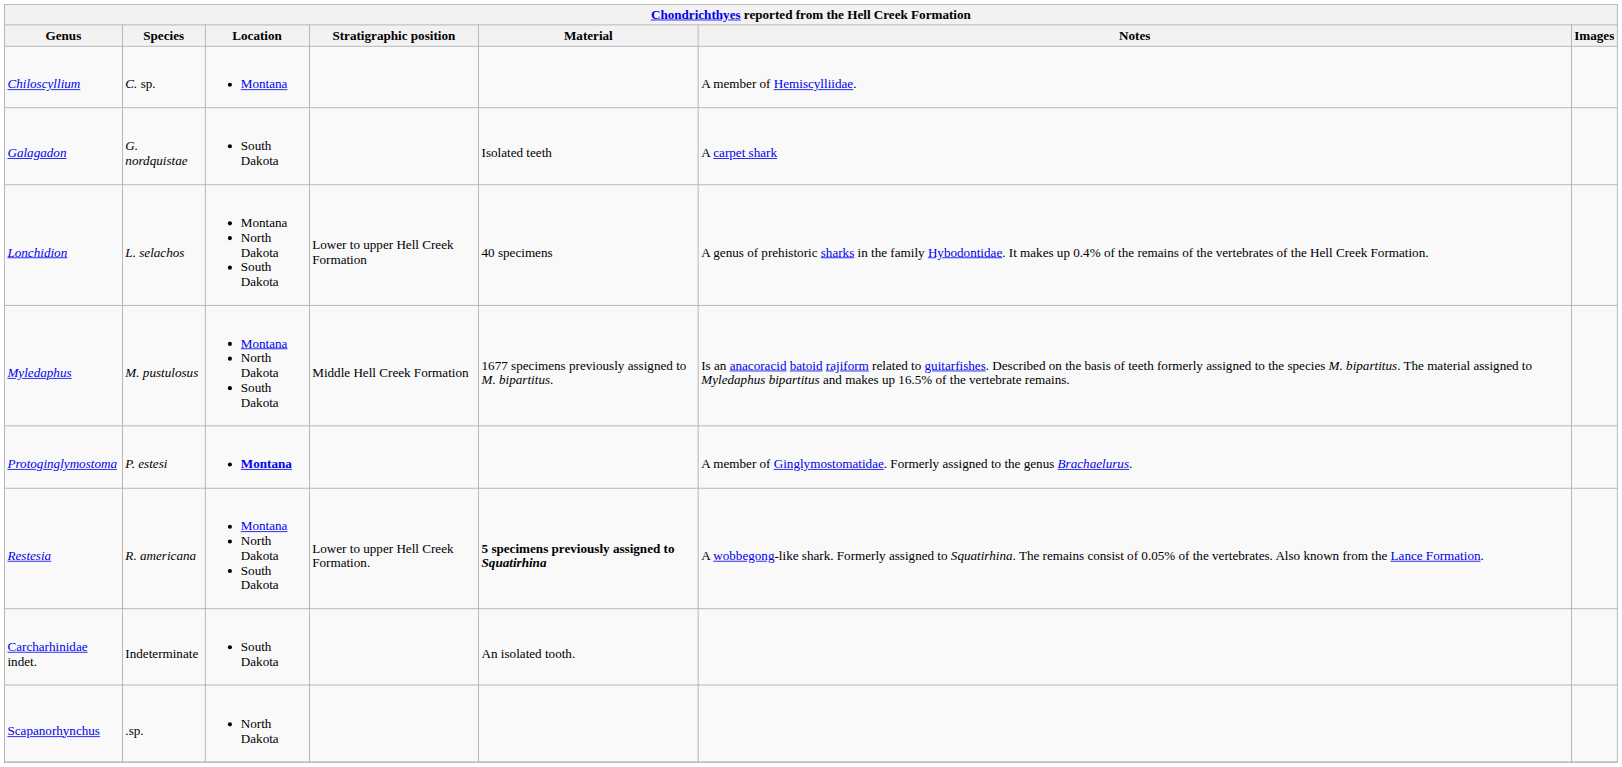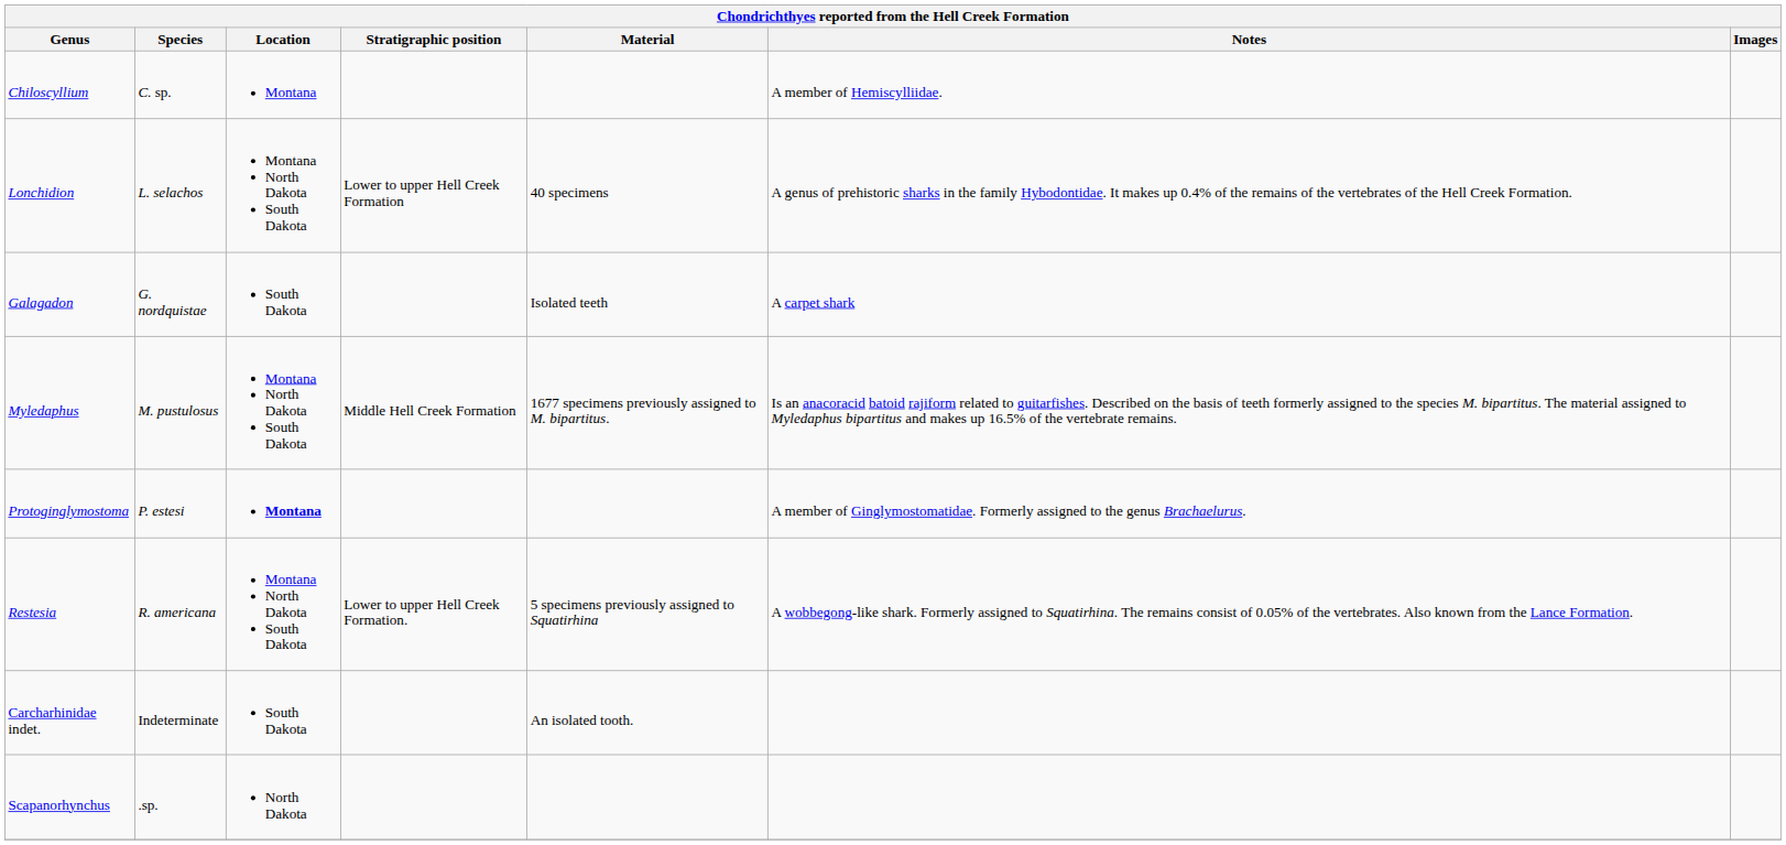 <table class="wikitable sortable mw-collapsible">
 <tr>
 <th colspan="7" style="text-align:center;"><strong><a href='#'>Chondrichthyes</a> reported from the Hell Creek Formation</strong></th>
 </tr>
 <tr>
 <th>Genus</th>
 <th>Species</th>
 <th>Location</th>
 <th>Stratigraphic position</th>
 <th>Material</th>
 <th>Notes</th>
 <th>Images</th>
 </tr>
 <tr>
 <td><br><em><a href='#'>Chiloscyllium</a></em></td>
 <td><br><em>C.</em> sp.</td>
 <td><br><ul><li><a href='#'>Montana</a></li></ul></td>
 <td></td>
 <td></td>
 <td><br>A member of <a href='#'>Hemiscylliidae</a>.</td>
 <td><br></td>
 </tr>
 <tr>
+<td><br><em><a href='#'>Lonchidion</a></em></td>
+<td><br><em>L. selachos</em></td>
+<td><br><ul><li>Montana</li><li>North Dakota</li><li>South Dakota</li></ul></td>
+<td><br>Lower to upper Hell Creek Formation</td>
+<td><br>40 specimens</td>
+<td><br>A genus of prehistoric <a href='#'>sharks</a> in the family <a href='#'>Hybodontidae</a>. It makes up 0.4% of the remains of the vertebrates of the Hell Creek Formation.</td>
+<td></td>
+</tr>
+<tr>
 <td><br><em><a href='#'>Galagadon</a></em></td>
 <td><br><em>G. nordquistae</em></td>
 <td><br><ul><li>South Dakota</li></ul></td>
 <td></td>
 <td><br>Isolated teeth</td>
 <td><br>A <a href='#'>carpet shark</a></td>
-<td></td>
-</tr>
-<tr>
-<td><br><em><a href='#'>Lonchidion</a></em></td>
-<td><br><em>L. selachos</em></td>
-<td><br><ul><li>Montana</li><li>North Dakota</li><li>South Dakota</li></ul></td>
-<td><br>Lower to upper Hell Creek Formation</td>
-<td><br>40 specimens</td>
-<td><br>A genus of prehistoric <a href='#'>sharks</a> in the family <a href='#'>Hybodontidae</a>. It makes up 0.4% of the remains of the vertebrates of the Hell Creek Formation.</td>
 <td></td>
 </tr>
 <tr>
 <td><br><em><a href='#'>Myledaphus</a></em></td>
 <td><br><em>M. pustulosus</em></td>
 <td><br><ul><li><a href='#'>Montana</a></li><li>North Dakota</li><li>South Dakota</li></ul></td>
 <td><br>Middle Hell Creek Formation</td>
 <td><br>1677 specimens previously assigned to <em>M. bipartitus</em>.</td>
 <td><br>Is an <a href='#'>anacoracid</a> <a href='#'>batoid</a> <a href='#'>rajiform</a> related to <a href='#'>guitarfishes</a>. Described on the basis of teeth formerly assigned to the species <em>M. bipartitus</em>. The material assigned to <em>Myledaphus bipartitus</em> and makes up 16.5% of the vertebrate remains.</td>
 <td></td>
 </tr>
 <tr>
 <td><br><em><a href='#'>Protoginglymostoma</a></em></td>
 <td><br><em>P. estesi</em></td>
 <td><strong><br><ul><li><a href='#'>Montana</a></li></ul></strong></td>
 <td></td>
 <td></td>
 <td><br>A member of <a href='#'>Ginglymostomatidae</a>. Formerly assigned to the genus <em><a href='#'>Brachaelurus</a></em>.</td>
 <td></td>
 </tr>
 <tr>
 <td><br><em><a href='#'>Restesia</a></em></td>
 <td><br><em>R. americana</em></td>
 <td><br><ul><li><a href='#'>Montana</a></li><li>North Dakota</li><li>South Dakota</li></ul></td>
 <td><br>Lower to upper Hell Creek Formation.</td>
-<td><strong><br>5 specimens previously assigned to <em>Squatirhina</em></strong></td>
+<td><br>5 specimens previously assigned to <em>Squatirhina</em></td>
 <td><br>A <a href='#'>wobbegong</a>-like shark. Formerly assigned to <em>Squatirhina</em>. The remains consist of 0.05% of the vertebrates. Also known from the <a href='#'>Lance Formation</a>.</td>
 <td></td>
 </tr>
 <tr>
 <td><br><a href='#'>Carcharhinidae</a> indet.</td>
 <td><br>Indeterminate</td>
 <td><br><ul><li>South Dakota</li></ul></td>
 <td></td>
 <td><br>An isolated tooth.</td>
 <td></td>
 <td></td>
 </tr>
 <tr>
 <td><br><a href='#'>Scapanorhynchus</a></td>
 <td><br>.sp.</td>
 <td><br><ul><li>North Dakota</li></ul></td>
 <td></td>
 <td></td>
 <td></td>
 <td></td>
 </tr>
 <tr>
 </tr>
 </table>
